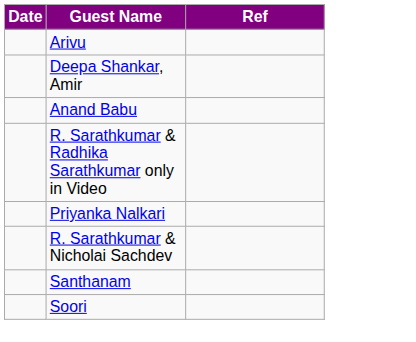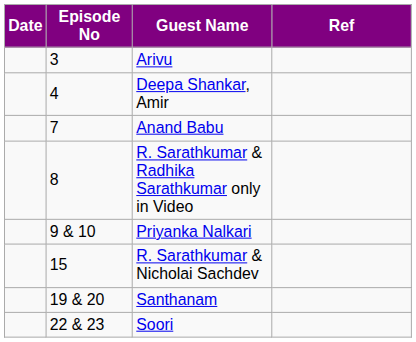 <table class="wikitable sortable">
 <tr>
 <th style="width:20pt; background:Purple;color:white">Date</th>
+<th style="width:60pt; background:Purple;color:white">Episode No</th>
 <th style="width:100pt; background:Purple;color:white">Guest Name</th>
 <th style="width:100pt; background:Purple;color:white">Ref</th>
 </tr>
 <tr>
 <td></td>
+<td>3</td>
 <td><a href='#'>Arivu</a></td>
 <td></td>
 </tr>
 <tr>
 <td></td>
+<td>4</td>
 <td><a href='#'>Deepa Shankar</a>, Amir</td>
 <td></td>
 </tr>
 <tr>
 <td></td>
+<td>7</td>
 <td><a href='#'>Anand Babu</a></td>
 <td></td>
 </tr>
 <tr>
 <td></td>
+<td>8</td>
 <td><a href='#'>R. Sarathkumar</a> & <a href='#'>Radhika Sarathkumar</a> only in Video</td>
 <td></td>
 </tr>
 <tr>
 <td></td>
+<td>9 & 10</td>
 <td><a href='#'>Priyanka Nalkari</a></td>
 <td></td>
 </tr>
 <tr>
 <td></td>
+<td>15</td>
 <td><a href='#'>R. Sarathkumar</a> & Nicholai Sachdev</td>
 <td></td>
 </tr>
 <tr>
 <td></td>
+<td>19 & 20</td>
 <td><a href='#'>Santhanam</a></td>
 <td></td>
 </tr>
 <tr>
 <td></td>
+<td>22 & 23</td>
 <td><a href='#'>Soori</a></td>
 <td></td>
 </tr>
 </table>
